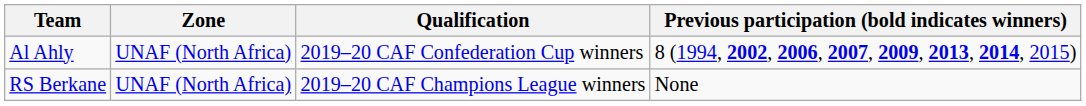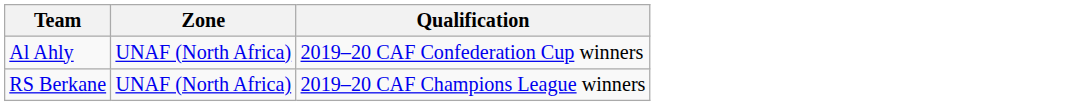 <table class="wikitable">
 <tr>
 <th>Team</th>
 <th>Zone</th>
 <th>Qualification</th>
-<th>Previous participation (bold indicates winners)</th>
 </tr>
 <tr>
 <td> <a href='#'>Al Ahly</a></td>
 <td><a href='#'>UNAF (North Africa)</a></td>
 <td><a href='#'>2019–20 CAF Confederation Cup</a> winners</td>
-<td>8 (<a href='#'>1994</a>, <strong><a href='#'>2002</a></strong>, <strong><a href='#'>2006</a></strong>, <strong><a href='#'>2007</a></strong>, <strong><a href='#'>2009</a></strong>, <strong><a href='#'>2013</a></strong>, <strong><a href='#'>2014</a></strong>, <a href='#'>2015</a>)</td>
 </tr>
 <tr>
 <td> <a href='#'>RS Berkane</a></td>
 <td><a href='#'>UNAF (North Africa)</a></td>
 <td><a href='#'>2019–20 CAF Champions League</a> winners</td>
-<td>None</td>
 </tr>
 </table>
